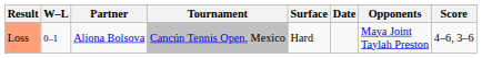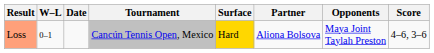 <table class="sortable wikitable">
 <tr>
 <th>Result</th>
 <th class="unsortable">W–L</th>
-<th>Partner</th>
+<th>Date</th>
 <th>Tournament</th>
 <th>Surface</th>
-<th>Date</th>
+<th>Partner</th>
 <th>Opponents</th>
 <th class="unsortable">Score</th>
 </tr>
 <tr>
 <td style="background:#ffa07a;">Loss</td>
 <td><small>0–1</small></td>
+<td><a href='#'></a></td>
+<td bgcolor=silver><a href='#'>Cancún Tennis Open</a>, Mexico</td>
+<td style="background: gold;">Hard</td>
 <td> <a href='#'>Aliona Bolsova</a></td>
-<td bgcolor=silver><a href='#'>Cancún Tennis Open</a>, Mexico</td>
-<td>Hard</td>
-<td><a href='#'></a></td>
 <td> <a href='#'>Maya Joint</a> <br>  <a href='#'>Taylah Preston</a></td>
 <td>4–6, 3–6</td>
 </tr>
 </table>
